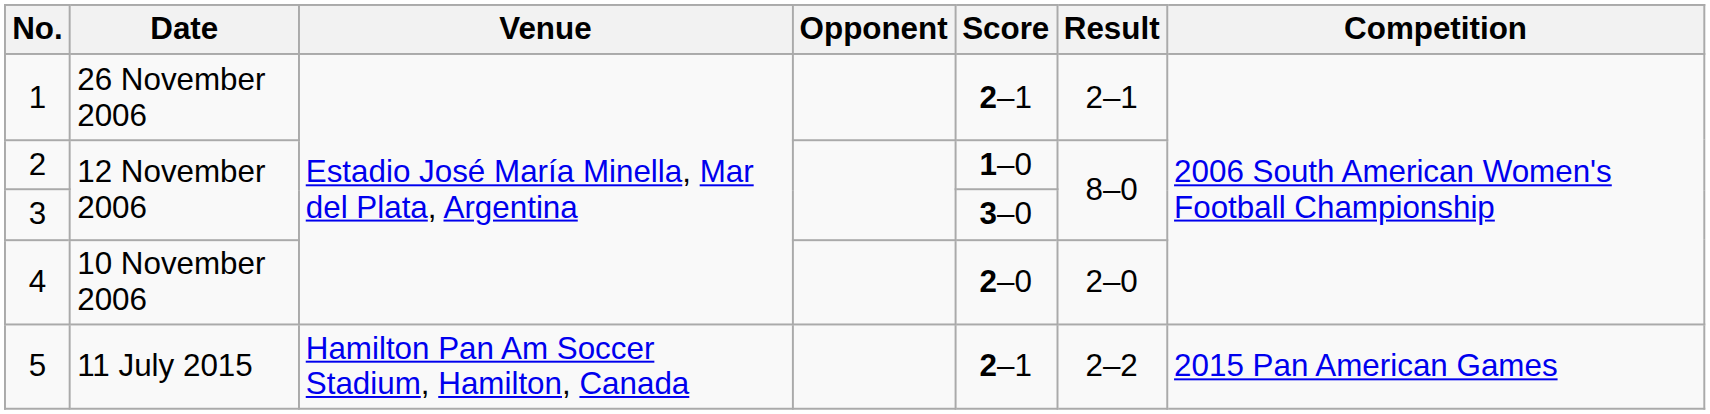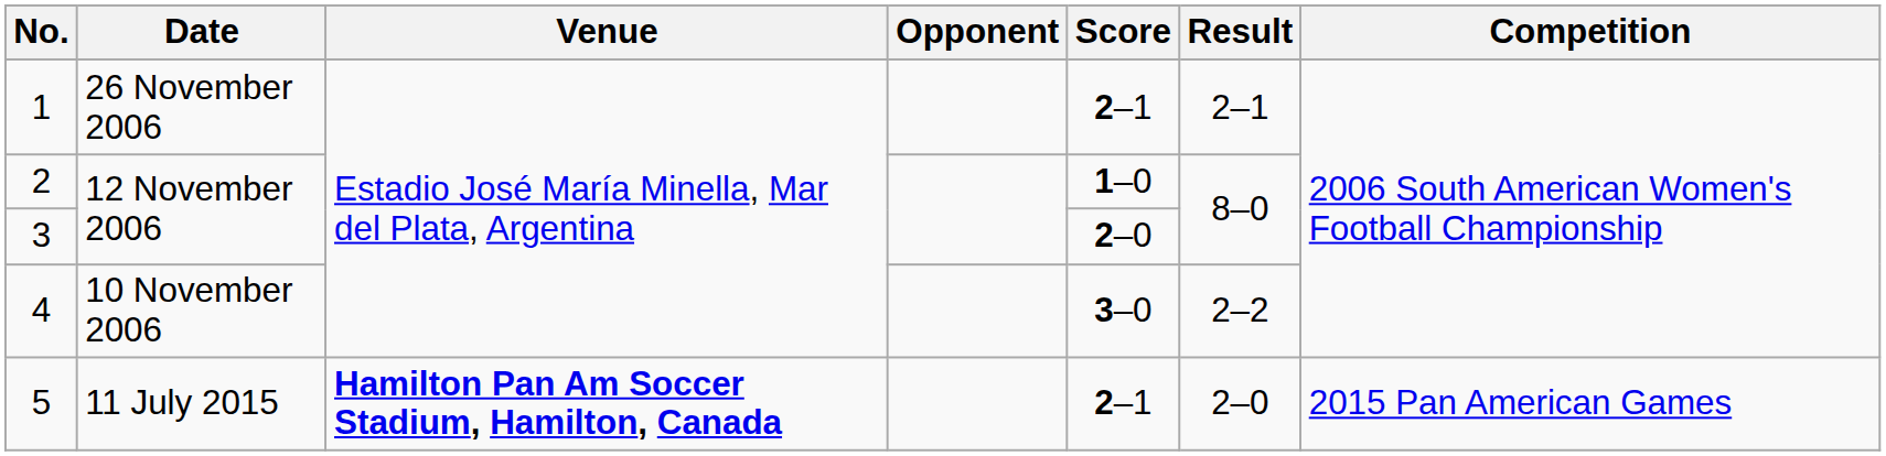 <table class="wikitable">
 <tr>
 <th>No.</th>
 <th>Date</th>
 <th>Venue</th>
 <th>Opponent</th>
 <th>Score</th>
 <th>Result</th>
 <th>Competition</th>
 </tr>
 <tr>
 <td style="text-align:center;">1</td>
 <td>26 November 2006</td>
 <td rowspan=4><a href='#'>Estadio José María Minella</a>, <a href='#'>Mar del Plata</a>, <a href='#'>Argentina</a></td>
 <td></td>
 <td style="text-align:center;"><strong>2</strong>–1</td>
 <td style="text-align:center;">2–1</td>
 <td rowspan=4><a href='#'>2006 South American Women's Football Championship</a></td>
 </tr>
 <tr>
 <td style="text-align:center;">2</td>
 <td rowspan=2>12 November 2006</td>
 <td rowspan=2></td>
 <td style="text-align:center;"><strong>1</strong>–0</td>
 <td rowspan=2 style="text-align:center;">8–0</td>
 </tr>
 <tr>
 <td style="text-align:center;">3</td>
-<td style="text-align:center;"><strong>3</strong>–0</td>
+<td style="text-align:center;"><strong>2</strong>–0</td>
 </tr>
 <tr>
 <td style="text-align:center;">4</td>
 <td>10 November 2006</td>
 <td></td>
-<td style="text-align:center;"><strong>2</strong>–0</td>
-<td style="text-align:center;">2–0</td>
+<td style="text-align:center;"><strong>3</strong>–0</td>
+<td style="text-align:center;">2–2</td>
 </tr>
 <tr>
 <td style="text-align:center;">5</td>
 <td>11 July 2015</td>
-<td><a href='#'>Hamilton Pan Am Soccer Stadium</a>, <a href='#'>Hamilton</a>, <a href='#'>Canada</a></td>
+<td><strong><a href='#'>Hamilton Pan Am Soccer Stadium</a>, <a href='#'>Hamilton</a>, <a href='#'>Canada</a></strong></td>
 <td></td>
 <td style="text-align:center;"><strong>2</strong>–1</td>
-<td style="text-align:center;">2–2</td>
+<td style="text-align:center;">2–0</td>
 <td><a href='#'>2015 Pan American Games</a></td>
 </tr>
 </table>
